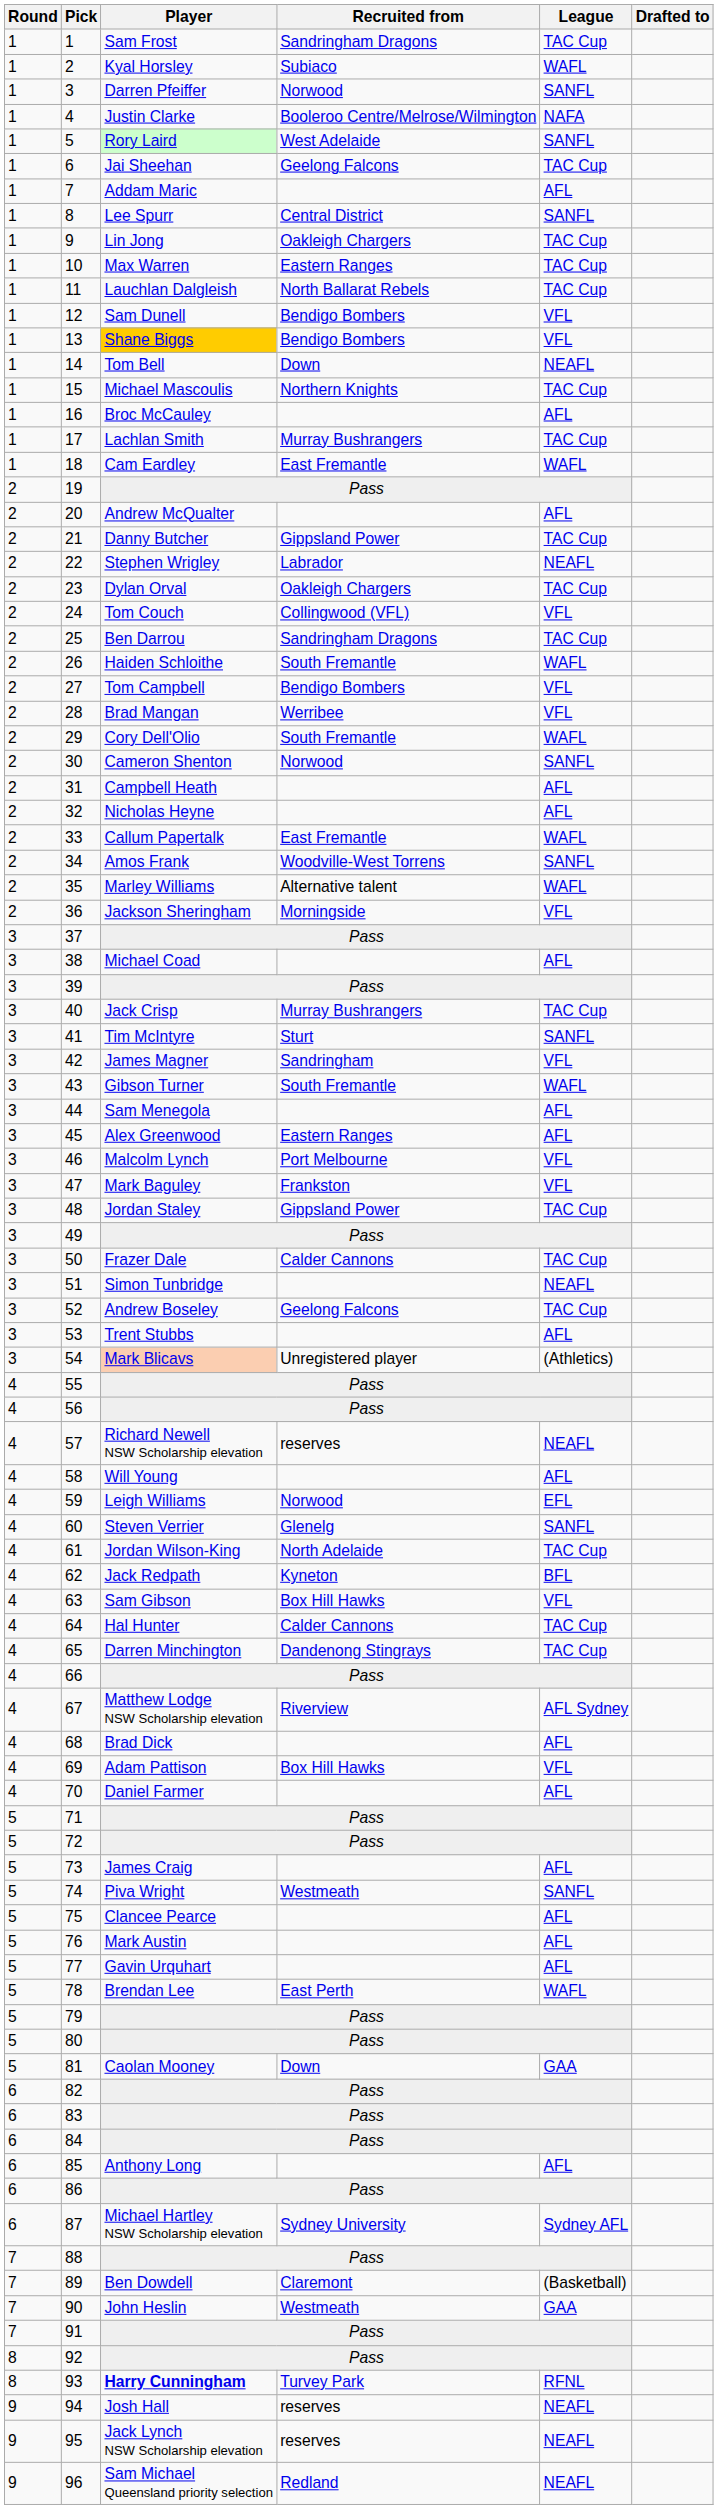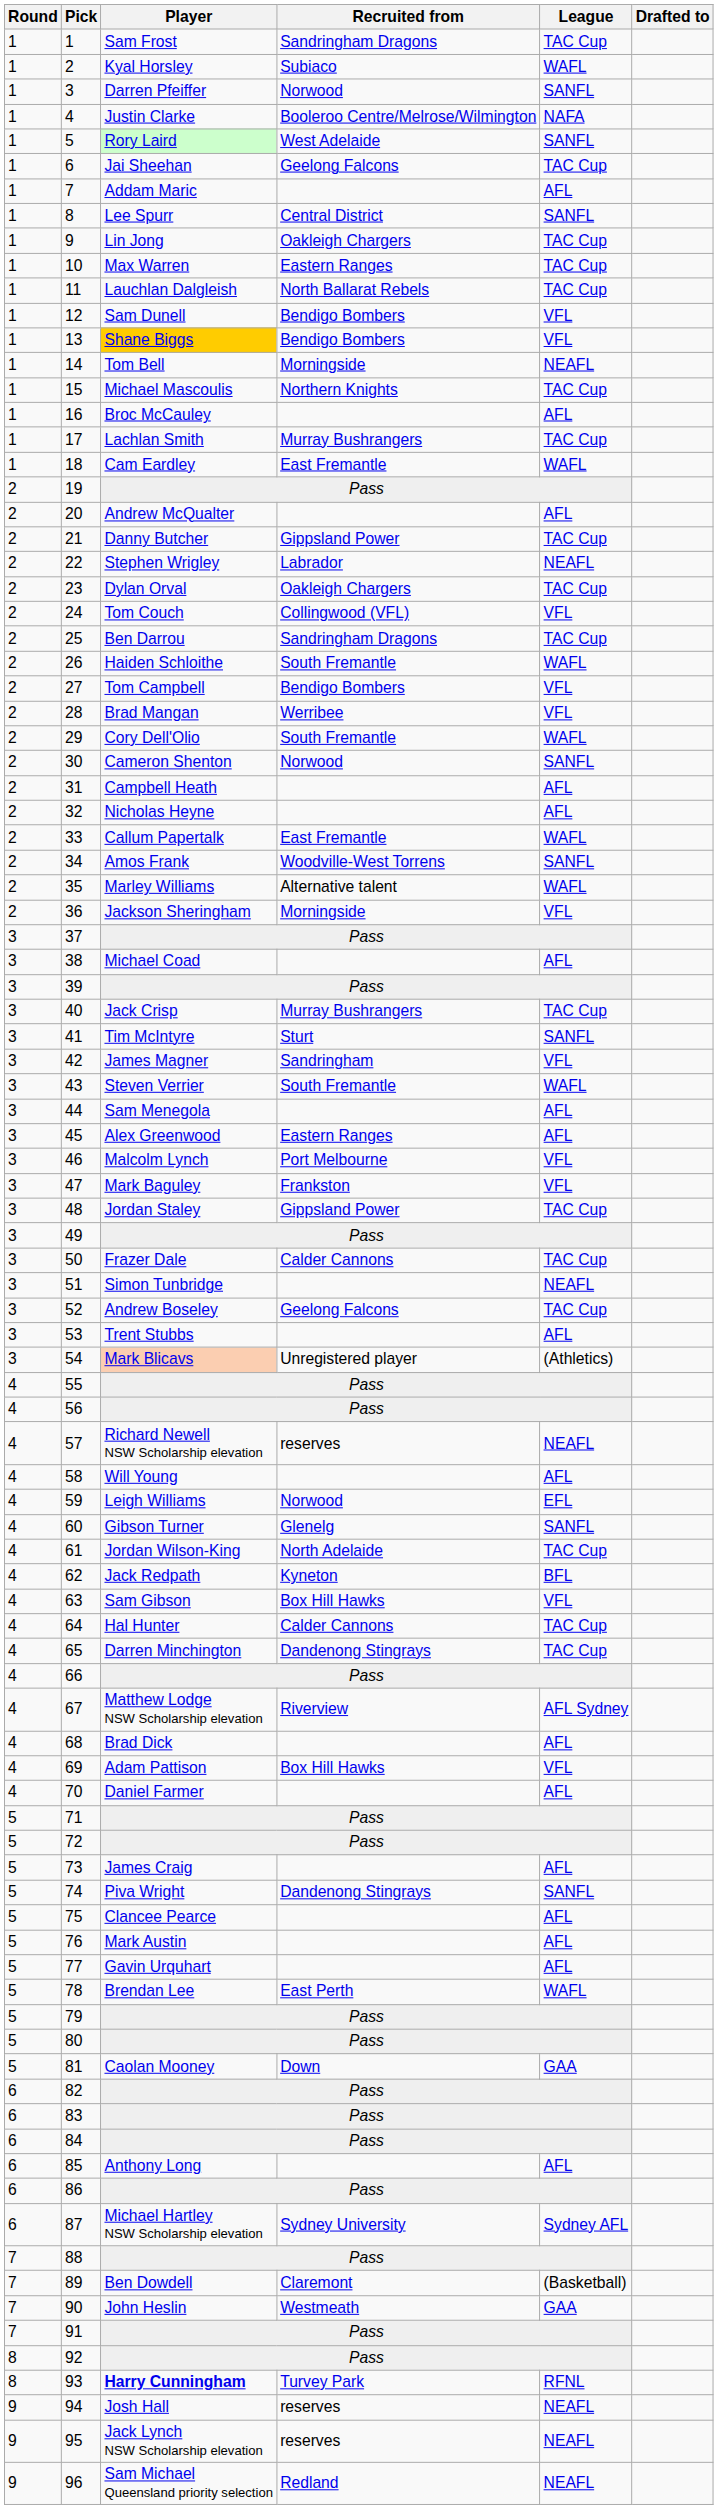 <table class="wikitable sortable">
 <tr>
 <th>Round</th>
 <th>Pick</th>
 <th>Player</th>
 <th>Recruited from</th>
 <th>League</th>
 <th>Drafted to</th>
 </tr>
 <tr>
 <td>1</td>
 <td>1</td>
 <td><a href='#'>Sam Frost</a></td>
 <td><a href='#'>Sandringham Dragons</a></td>
 <td><a href='#'>TAC Cup</a></td>
 <td></td>
 </tr>
 <tr>
 <td>1</td>
 <td>2</td>
 <td><a href='#'>Kyal Horsley</a></td>
 <td><a href='#'>Subiaco</a></td>
 <td><a href='#'>WAFL</a></td>
 <td></td>
 </tr>
 <tr>
 <td>1</td>
 <td>3</td>
 <td><a href='#'>Darren Pfeiffer</a></td>
 <td><a href='#'>Norwood</a></td>
 <td><a href='#'>SANFL</a></td>
 <td></td>
 </tr>
 <tr>
 <td>1</td>
 <td>4</td>
 <td><a href='#'>Justin Clarke</a></td>
 <td><a href='#'>Booleroo Centre/Melrose/Wilmington</a></td>
 <td><a href='#'>NAFA</a></td>
 <td></td>
 </tr>
 <tr>
 <td>1</td>
 <td>5</td>
 <td bgcolor="#CCFFCC"><a href='#'>Rory Laird</a></td>
 <td><a href='#'>West Adelaide</a></td>
 <td><a href='#'>SANFL</a></td>
 <td></td>
 </tr>
 <tr>
 <td>1</td>
 <td>6</td>
 <td><a href='#'>Jai Sheehan</a></td>
 <td><a href='#'>Geelong Falcons</a></td>
 <td><a href='#'>TAC Cup</a></td>
 <td></td>
 </tr>
 <tr>
 <td>1</td>
 <td>7</td>
 <td><a href='#'>Addam Maric</a></td>
 <td></td>
 <td><a href='#'>AFL</a></td>
 <td></td>
 </tr>
 <tr>
 <td>1</td>
 <td>8</td>
 <td><a href='#'>Lee Spurr</a></td>
 <td><a href='#'>Central District</a></td>
 <td><a href='#'>SANFL</a></td>
 <td></td>
 </tr>
 <tr>
 <td>1</td>
 <td>9</td>
 <td><a href='#'>Lin Jong</a></td>
 <td><a href='#'>Oakleigh Chargers</a></td>
 <td><a href='#'>TAC Cup</a></td>
 <td></td>
 </tr>
 <tr>
 <td>1</td>
 <td>10</td>
 <td><a href='#'>Max Warren</a></td>
 <td><a href='#'>Eastern Ranges</a></td>
 <td><a href='#'>TAC Cup</a></td>
 <td></td>
 </tr>
 <tr>
 <td>1</td>
 <td>11</td>
 <td><a href='#'>Lauchlan Dalgleish</a></td>
 <td><a href='#'>North Ballarat Rebels</a></td>
 <td><a href='#'>TAC Cup</a></td>
 <td></td>
 </tr>
 <tr>
 <td>1</td>
 <td>12</td>
 <td><a href='#'>Sam Dunell</a></td>
 <td><a href='#'>Bendigo Bombers</a></td>
 <td><a href='#'>VFL</a></td>
 <td></td>
 </tr>
 <tr>
 <td>1</td>
 <td>13</td>
 <td bgcolor="#FFCC00"><a href='#'>Shane Biggs</a></td>
 <td><a href='#'>Bendigo Bombers</a></td>
 <td><a href='#'>VFL</a></td>
 <td></td>
 </tr>
 <tr>
 <td>1</td>
 <td>14</td>
 <td><a href='#'>Tom Bell</a></td>
-<td><a href='#'>Down</a></td>
+<td><a href='#'>Morningside</a></td>
 <td><a href='#'>NEAFL</a></td>
 <td></td>
 </tr>
 <tr>
 <td>1</td>
 <td>15</td>
 <td><a href='#'>Michael Mascoulis</a></td>
 <td><a href='#'>Northern Knights</a></td>
 <td><a href='#'>TAC Cup</a></td>
 <td></td>
 </tr>
 <tr>
 <td>1</td>
 <td>16</td>
 <td><a href='#'>Broc McCauley</a></td>
 <td></td>
 <td><a href='#'>AFL</a></td>
 <td></td>
 </tr>
 <tr>
 <td>1</td>
 <td>17</td>
 <td><a href='#'>Lachlan Smith</a></td>
 <td><a href='#'>Murray Bushrangers</a></td>
 <td><a href='#'>TAC Cup</a></td>
 <td></td>
 </tr>
 <tr>
 <td>1</td>
 <td>18</td>
 <td><a href='#'>Cam Eardley</a></td>
 <td><a href='#'>East Fremantle</a></td>
 <td><a href='#'>WAFL</a></td>
 <td></td>
 </tr>
 <tr>
 <td>2</td>
 <td>19</td>
 <td colspan="3"  style="text-align:center; background:#efefef;"><em>Pass</em></td>
 <td></td>
 </tr>
 <tr>
 <td>2</td>
 <td>20</td>
 <td><a href='#'>Andrew McQualter</a></td>
 <td></td>
 <td><a href='#'>AFL</a></td>
 <td></td>
 </tr>
 <tr>
 <td>2</td>
 <td>21</td>
 <td><a href='#'>Danny Butcher</a></td>
 <td><a href='#'>Gippsland Power</a></td>
 <td><a href='#'>TAC Cup</a></td>
 <td></td>
 </tr>
 <tr>
 <td>2</td>
 <td>22</td>
 <td><a href='#'>Stephen Wrigley</a></td>
 <td><a href='#'>Labrador</a></td>
 <td><a href='#'>NEAFL</a></td>
 <td></td>
 </tr>
 <tr>
 <td>2</td>
 <td>23</td>
 <td><a href='#'>Dylan Orval</a></td>
 <td><a href='#'>Oakleigh Chargers</a></td>
 <td><a href='#'>TAC Cup</a></td>
 <td></td>
 </tr>
 <tr>
 <td>2</td>
 <td>24</td>
 <td><a href='#'>Tom Couch</a></td>
 <td><a href='#'>Collingwood (VFL)</a></td>
 <td><a href='#'>VFL</a></td>
 <td></td>
 </tr>
 <tr>
 <td>2</td>
 <td>25</td>
 <td><a href='#'>Ben Darrou</a></td>
 <td><a href='#'>Sandringham Dragons</a></td>
 <td><a href='#'>TAC Cup</a></td>
 <td></td>
 </tr>
 <tr>
 <td>2</td>
 <td>26</td>
 <td><a href='#'>Haiden Schloithe</a></td>
 <td><a href='#'>South Fremantle</a></td>
 <td><a href='#'>WAFL</a></td>
 <td></td>
 </tr>
 <tr>
 <td>2</td>
 <td>27</td>
 <td><a href='#'>Tom Campbell</a></td>
 <td><a href='#'>Bendigo Bombers</a></td>
 <td><a href='#'>VFL</a></td>
 <td></td>
 </tr>
 <tr>
 <td>2</td>
 <td>28</td>
 <td><a href='#'>Brad Mangan</a></td>
 <td><a href='#'>Werribee</a></td>
 <td><a href='#'>VFL</a></td>
 <td></td>
 </tr>
 <tr>
 <td>2</td>
 <td>29</td>
 <td><a href='#'>Cory Dell'Olio</a></td>
 <td><a href='#'>South Fremantle</a></td>
 <td><a href='#'>WAFL</a></td>
 <td></td>
 </tr>
 <tr>
 <td>2</td>
 <td>30</td>
 <td><a href='#'>Cameron Shenton</a></td>
 <td><a href='#'>Norwood</a></td>
 <td><a href='#'>SANFL</a></td>
 <td></td>
 </tr>
 <tr>
 <td>2</td>
 <td>31</td>
 <td><a href='#'>Campbell Heath</a></td>
 <td></td>
 <td><a href='#'>AFL</a></td>
 <td></td>
 </tr>
 <tr>
 <td>2</td>
 <td>32</td>
 <td><a href='#'>Nicholas Heyne</a></td>
 <td></td>
 <td><a href='#'>AFL</a></td>
 <td></td>
 </tr>
 <tr>
 <td>2</td>
 <td>33</td>
 <td><a href='#'>Callum Papertalk</a></td>
 <td><a href='#'>East Fremantle</a></td>
 <td><a href='#'>WAFL</a></td>
 <td></td>
 </tr>
 <tr>
 <td>2</td>
 <td>34</td>
 <td><a href='#'>Amos Frank</a></td>
 <td><a href='#'>Woodville-West Torrens</a></td>
 <td><a href='#'>SANFL</a></td>
 <td></td>
 </tr>
 <tr>
 <td>2</td>
 <td>35</td>
 <td><a href='#'>Marley Williams</a></td>
 <td>Alternative talent</td>
 <td><a href='#'>WAFL</a></td>
 <td></td>
 </tr>
 <tr>
 <td>2</td>
 <td>36</td>
 <td><a href='#'>Jackson Sheringham</a></td>
 <td><a href='#'>Morningside</a></td>
 <td><a href='#'>VFL</a></td>
 <td></td>
 </tr>
 <tr>
 <td>3</td>
 <td>37</td>
 <td colspan="3"  style="text-align:center; background:#efefef;"><em>Pass</em></td>
 <td></td>
 </tr>
 <tr>
 <td>3</td>
 <td>38</td>
 <td><a href='#'>Michael Coad</a></td>
 <td></td>
 <td><a href='#'>AFL</a></td>
 <td></td>
 </tr>
 <tr>
 <td>3</td>
 <td>39</td>
 <td colspan="3"  style="text-align:center; background:#efefef;"><em>Pass</em></td>
 <td></td>
 </tr>
 <tr>
 <td>3</td>
 <td>40</td>
 <td><a href='#'>Jack Crisp</a></td>
 <td><a href='#'>Murray Bushrangers</a></td>
 <td><a href='#'>TAC Cup</a></td>
 <td></td>
 </tr>
 <tr>
 <td>3</td>
 <td>41</td>
 <td><a href='#'>Tim McIntyre</a></td>
 <td><a href='#'>Sturt</a></td>
 <td><a href='#'>SANFL</a></td>
 <td></td>
 </tr>
 <tr>
 <td>3</td>
 <td>42</td>
 <td><a href='#'>James Magner</a></td>
 <td><a href='#'>Sandringham</a></td>
 <td><a href='#'>VFL</a></td>
 <td></td>
 </tr>
 <tr>
 <td>3</td>
 <td>43</td>
-<td><a href='#'>Gibson Turner</a></td>
+<td><a href='#'>Steven Verrier</a></td>
 <td><a href='#'>South Fremantle</a></td>
 <td><a href='#'>WAFL</a></td>
 <td></td>
 </tr>
 <tr>
 <td>3</td>
 <td>44</td>
 <td><a href='#'>Sam Menegola</a></td>
 <td></td>
 <td><a href='#'>AFL</a></td>
 <td></td>
 </tr>
 <tr>
 <td>3</td>
 <td>45</td>
 <td><a href='#'>Alex Greenwood</a></td>
 <td><a href='#'>Eastern Ranges</a></td>
 <td><a href='#'>AFL</a></td>
 <td></td>
 </tr>
 <tr>
 <td>3</td>
 <td>46</td>
 <td><a href='#'>Malcolm Lynch</a></td>
 <td><a href='#'>Port Melbourne</a></td>
 <td><a href='#'>VFL</a></td>
 <td></td>
 </tr>
 <tr>
 <td>3</td>
 <td>47</td>
 <td><a href='#'>Mark Baguley</a></td>
 <td><a href='#'>Frankston</a></td>
 <td><a href='#'>VFL</a></td>
 <td></td>
 </tr>
 <tr>
 <td>3</td>
 <td>48</td>
 <td><a href='#'>Jordan Staley</a></td>
 <td><a href='#'>Gippsland Power</a></td>
 <td><a href='#'>TAC Cup</a></td>
 <td></td>
 </tr>
 <tr>
 <td>3</td>
 <td>49</td>
 <td colspan="3"  style="text-align:center; background:#efefef;"><em>Pass</em></td>
 <td></td>
 </tr>
 <tr>
 <td>3</td>
 <td>50</td>
 <td><a href='#'>Frazer Dale</a></td>
 <td><a href='#'>Calder Cannons</a></td>
 <td><a href='#'>TAC Cup</a></td>
 <td></td>
 </tr>
 <tr>
 <td>3</td>
 <td>51</td>
 <td><a href='#'>Simon Tunbridge</a></td>
 <td></td>
 <td><a href='#'>NEAFL</a></td>
 <td></td>
 </tr>
 <tr>
 <td>3</td>
 <td>52</td>
 <td><a href='#'>Andrew Boseley</a></td>
 <td><a href='#'>Geelong Falcons</a></td>
 <td><a href='#'>TAC Cup</a></td>
 <td></td>
 </tr>
 <tr>
 <td>3</td>
 <td>53</td>
 <td><a href='#'>Trent Stubbs</a></td>
 <td></td>
 <td><a href='#'>AFL</a></td>
 <td></td>
 </tr>
 <tr>
 <td>3</td>
 <td>54</td>
 <td bgcolor="#FBCEB1"><a href='#'>Mark Blicavs</a></td>
 <td>Unregistered player</td>
 <td>(Athletics)</td>
 <td></td>
 </tr>
 <tr>
 <td>4</td>
 <td>55</td>
 <td colspan="3"  style="text-align:center; background:#efefef;"><em>Pass</em></td>
 <td></td>
 </tr>
 <tr>
 <td>4</td>
 <td>56</td>
 <td colspan="3"  style="text-align:center; background:#efefef;"><em>Pass</em></td>
 <td></td>
 </tr>
 <tr>
 <td>4</td>
 <td>57</td>
 <td><a href='#'>Richard Newell</a><br><small>NSW Scholarship elevation</small></td>
 <td> reserves</td>
 <td><a href='#'>NEAFL</a></td>
 <td></td>
 </tr>
 <tr>
 <td>4</td>
 <td>58</td>
 <td><a href='#'>Will Young</a></td>
 <td></td>
 <td><a href='#'>AFL</a></td>
 <td></td>
 </tr>
 <tr>
 <td>4</td>
 <td>59</td>
 <td><a href='#'>Leigh Williams</a></td>
 <td><a href='#'>Norwood</a></td>
 <td><a href='#'>EFL</a></td>
 <td></td>
 </tr>
 <tr>
 <td>4</td>
 <td>60</td>
-<td><a href='#'>Steven Verrier</a></td>
+<td><a href='#'>Gibson Turner</a></td>
 <td><a href='#'>Glenelg</a></td>
 <td><a href='#'>SANFL</a></td>
 <td></td>
 </tr>
 <tr>
 <td>4</td>
 <td>61</td>
 <td><a href='#'>Jordan Wilson-King</a></td>
 <td><a href='#'>North Adelaide</a></td>
 <td><a href='#'>TAC Cup</a></td>
 <td></td>
 </tr>
 <tr>
 <td>4</td>
 <td>62</td>
 <td><a href='#'>Jack Redpath</a></td>
 <td><a href='#'>Kyneton</a></td>
 <td><a href='#'>BFL</a></td>
 <td></td>
 </tr>
 <tr>
 <td>4</td>
 <td>63</td>
 <td><a href='#'>Sam Gibson</a></td>
 <td><a href='#'>Box Hill Hawks</a></td>
 <td><a href='#'>VFL</a></td>
 <td></td>
 </tr>
 <tr>
 <td>4</td>
 <td>64</td>
 <td><a href='#'>Hal Hunter</a></td>
 <td><a href='#'>Calder Cannons</a></td>
 <td><a href='#'>TAC Cup</a></td>
 <td></td>
 </tr>
 <tr>
 <td>4</td>
 <td>65</td>
 <td><a href='#'>Darren Minchington</a></td>
 <td><a href='#'>Dandenong Stingrays</a></td>
 <td><a href='#'>TAC Cup</a></td>
 <td></td>
 </tr>
 <tr>
 <td>4</td>
 <td>66</td>
 <td colspan="3"  style="text-align:center; background:#efefef;"><em>Pass</em></td>
 <td></td>
 </tr>
 <tr>
 <td>4</td>
 <td>67</td>
 <td><a href='#'>Matthew Lodge</a><br><small>NSW Scholarship elevation</small></td>
 <td><a href='#'>Riverview</a></td>
 <td><a href='#'>AFL Sydney</a></td>
 <td></td>
 </tr>
 <tr>
 <td>4</td>
 <td>68</td>
 <td><a href='#'>Brad Dick</a></td>
 <td></td>
 <td><a href='#'>AFL</a></td>
 <td></td>
 </tr>
 <tr>
 <td>4</td>
 <td>69</td>
 <td><a href='#'>Adam Pattison</a></td>
 <td><a href='#'>Box Hill Hawks</a></td>
 <td><a href='#'>VFL</a></td>
 <td></td>
 </tr>
 <tr>
 <td>4</td>
 <td>70</td>
 <td><a href='#'>Daniel Farmer</a></td>
 <td></td>
 <td><a href='#'>AFL</a></td>
 <td></td>
 </tr>
 <tr>
 <td>5</td>
 <td>71</td>
 <td colspan="3"  style="text-align:center; background:#efefef;"><em>Pass</em></td>
 <td></td>
 </tr>
 <tr>
 <td>5</td>
 <td>72</td>
 <td colspan="3"  style="text-align:center; background:#efefef;"><em>Pass</em></td>
 <td></td>
 </tr>
 <tr>
 <td>5</td>
 <td>73</td>
 <td><a href='#'>James Craig</a></td>
 <td></td>
 <td><a href='#'>AFL</a></td>
 <td></td>
 </tr>
 <tr>
 <td>5</td>
 <td>74</td>
 <td><a href='#'>Piva Wright</a></td>
-<td><a href='#'>Westmeath</a></td>
+<td><a href='#'>Dandenong Stingrays</a></td>
 <td><a href='#'>SANFL</a></td>
 <td></td>
 </tr>
 <tr>
 <td>5</td>
 <td>75</td>
 <td><a href='#'>Clancee Pearce</a></td>
 <td></td>
 <td><a href='#'>AFL</a></td>
 <td></td>
 </tr>
 <tr>
 <td>5</td>
 <td>76</td>
 <td><a href='#'>Mark Austin</a></td>
 <td></td>
 <td><a href='#'>AFL</a></td>
 <td></td>
 </tr>
 <tr>
 <td>5</td>
 <td>77</td>
 <td><a href='#'>Gavin Urquhart</a></td>
 <td></td>
 <td><a href='#'>AFL</a></td>
 <td></td>
 </tr>
 <tr>
 <td>5</td>
 <td>78</td>
 <td><a href='#'>Brendan Lee</a></td>
 <td><a href='#'>East Perth</a></td>
 <td><a href='#'>WAFL</a></td>
 <td></td>
 </tr>
 <tr>
 <td>5</td>
 <td>79</td>
 <td colspan="3"  style="text-align:center; background:#efefef;"><em>Pass</em></td>
 <td></td>
 </tr>
 <tr>
 <td>5</td>
 <td>80</td>
 <td colspan="3"  style="text-align:center; background:#efefef;"><em>Pass</em></td>
 <td></td>
 </tr>
 <tr>
 <td>5</td>
 <td>81</td>
 <td><a href='#'>Caolan Mooney</a></td>
 <td><a href='#'>Down</a></td>
 <td><a href='#'>GAA</a></td>
 <td></td>
 </tr>
 <tr>
 <td>6</td>
 <td>82</td>
 <td colspan="3"  style="text-align:center; background:#efefef;"><em>Pass</em></td>
 <td></td>
 </tr>
 <tr>
 <td>6</td>
 <td>83</td>
 <td colspan="3"  style="text-align:center; background:#efefef;"><em>Pass</em></td>
 <td></td>
 </tr>
 <tr>
 <td>6</td>
 <td>84</td>
 <td colspan="3"  style="text-align:center; background:#efefef;"><em>Pass</em></td>
 <td></td>
 </tr>
 <tr>
 <td>6</td>
 <td>85</td>
 <td><a href='#'>Anthony Long</a></td>
 <td></td>
 <td><a href='#'>AFL</a></td>
 <td></td>
 </tr>
 <tr>
 <td>6</td>
 <td>86</td>
 <td colspan="3"  style="text-align:center; background:#efefef;"><em>Pass</em></td>
 <td></td>
 </tr>
 <tr>
 <td>6</td>
 <td>87</td>
 <td><a href='#'>Michael Hartley</a><br><small>NSW Scholarship elevation</small></td>
 <td><a href='#'>Sydney University</a></td>
 <td><a href='#'>Sydney AFL</a></td>
 <td></td>
 </tr>
 <tr>
 <td>7</td>
 <td>88</td>
 <td colspan="3"  style="text-align:center; background:#efefef;"><em>Pass</em></td>
 <td></td>
 </tr>
 <tr>
 <td>7</td>
 <td>89</td>
 <td><a href='#'>Ben Dowdell</a></td>
 <td><a href='#'>Claremont</a></td>
 <td>(Basketball)</td>
 <td></td>
 </tr>
 <tr>
 <td>7</td>
 <td>90</td>
 <td><a href='#'>John Heslin</a></td>
 <td><a href='#'>Westmeath</a></td>
 <td><a href='#'>GAA</a></td>
 <td></td>
 </tr>
 <tr>
 <td>7</td>
 <td>91</td>
 <td colspan="3"  style="text-align:center; background:#efefef;"><em>Pass</em></td>
 <td></td>
 </tr>
 <tr>
 <td>8</td>
 <td>92</td>
 <td colspan="3"  style="text-align:center; background:#efefef;"><em>Pass</em></td>
 <td></td>
 </tr>
 <tr>
 <td>8</td>
 <td>93</td>
 <td><strong><a href='#'>Harry Cunningham</a></strong></td>
 <td><a href='#'>Turvey Park</a></td>
 <td><a href='#'>RFNL</a></td>
 <td></td>
 </tr>
 <tr>
 <td>9</td>
 <td>94</td>
 <td><a href='#'>Josh Hall</a></td>
 <td> reserves</td>
 <td><a href='#'>NEAFL</a></td>
 <td></td>
 </tr>
 <tr>
 <td>9</td>
 <td>95</td>
 <td><a href='#'>Jack Lynch</a><br><small>NSW Scholarship elevation</small></td>
 <td> reserves</td>
 <td><a href='#'>NEAFL</a></td>
 <td></td>
 </tr>
 <tr>
 <td>9</td>
 <td>96</td>
 <td><a href='#'>Sam Michael</a><br><small>Queensland priority selection</small></td>
 <td><a href='#'>Redland</a></td>
 <td><a href='#'>NEAFL</a></td>
 <td></td>
 </tr>
 </table>
